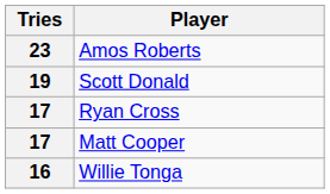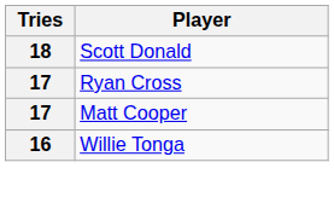 <table class="wikitable" style="text-align:left;">
 <tr>
 <th width=50>Tries</th>
 <th width=200>Player</th>
 </tr>
 <tr>
-<th>23</th>
-<td> <a href='#'>Amos Roberts</a></td>
-</tr>
-<tr>
-<th>19</th>
+<th>18</th>
 <td> <a href='#'>Scott Donald</a></td>
 </tr>
 <tr>
 <th>17</th>
 <td> <a href='#'>Ryan Cross</a></td>
 </tr>
 <tr>
 <th>17</th>
 <td> <a href='#'>Matt Cooper</a></td>
 </tr>
 <tr>
 <th>16</th>
 <td> <a href='#'>Willie Tonga</a></td>
 </tr>
 </table>
